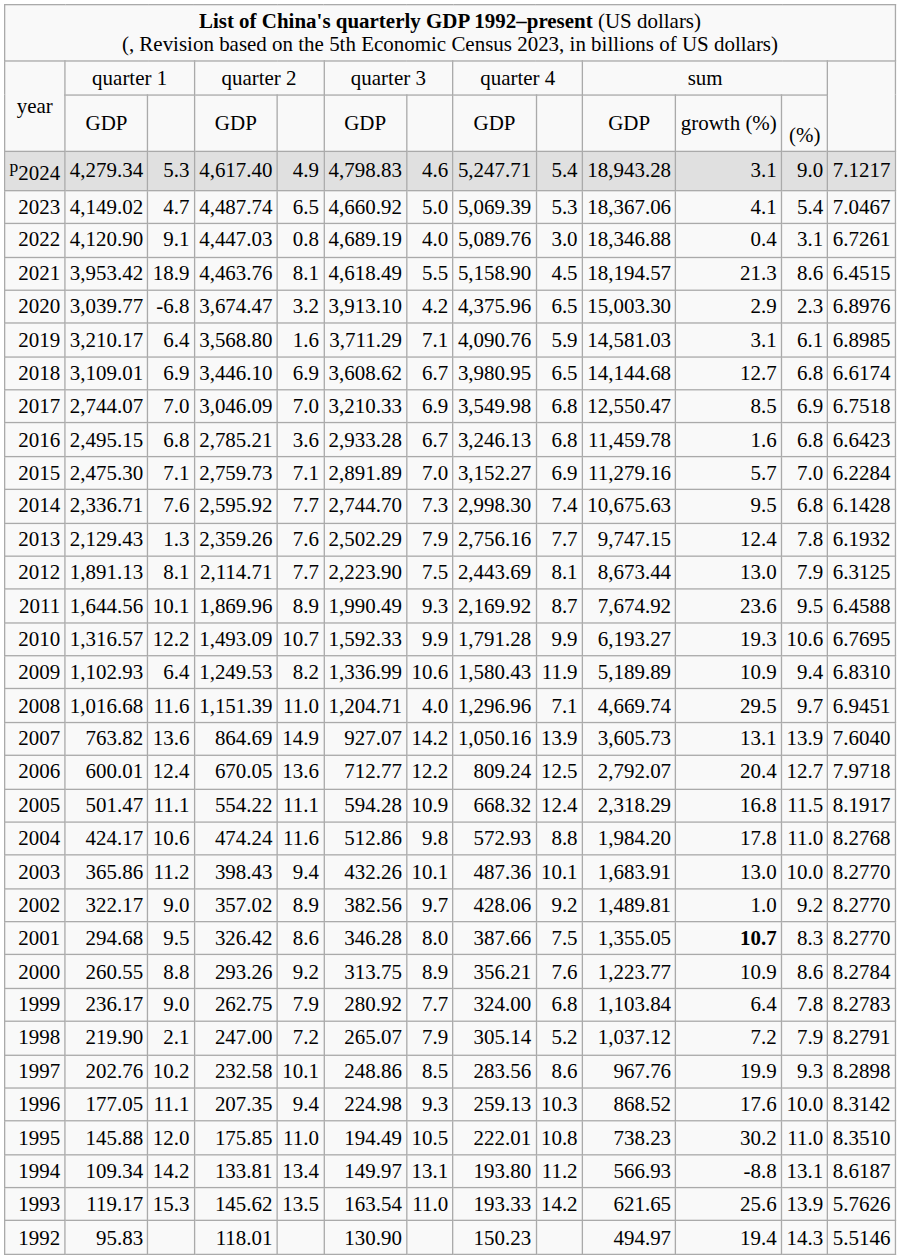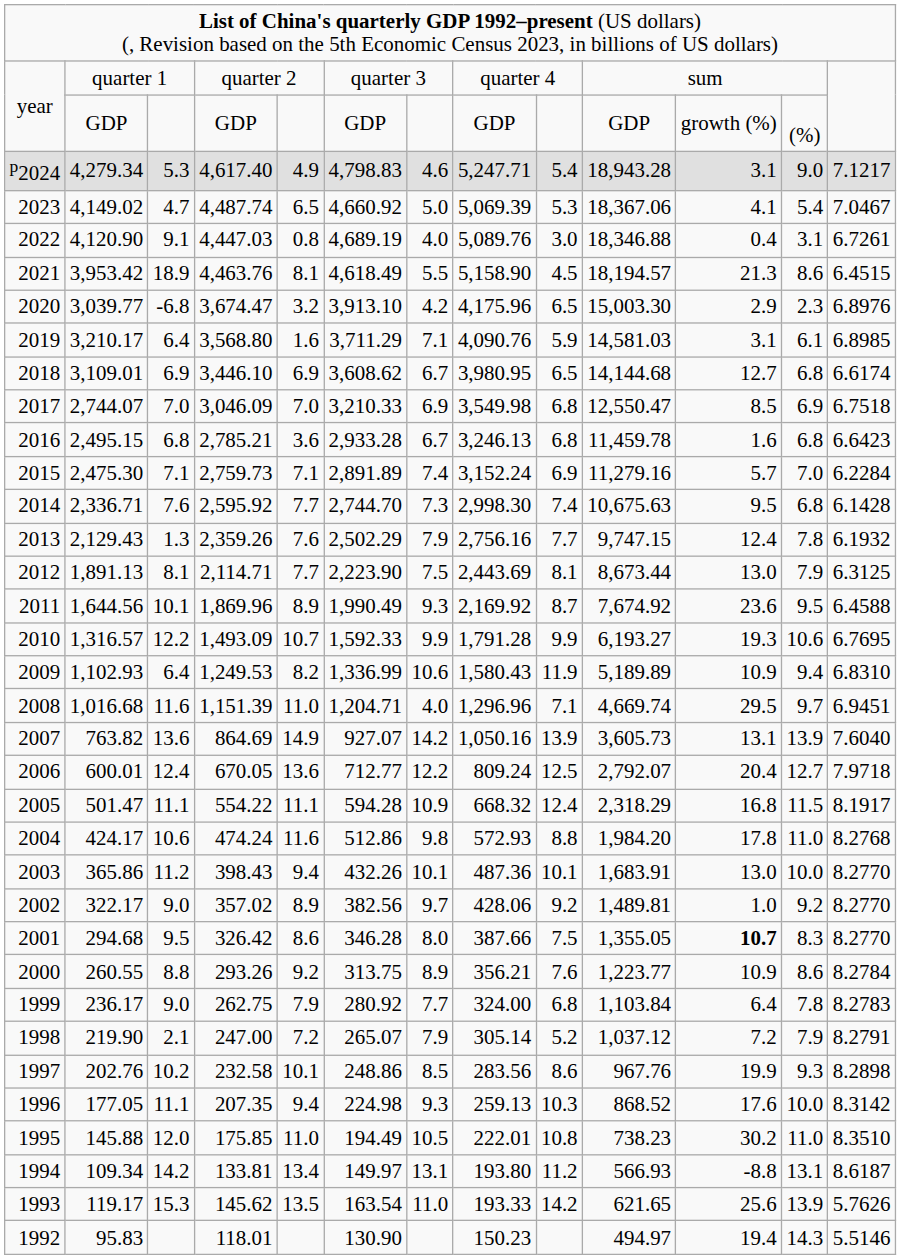 <table class=wikitable>
 <tr align=center>
 <td colspan=13><strong>List of China's quarterly  GDP 1992–present</strong> (US dollars)<br>(, Revision based on the 5th Economic Census 2023, in billions of US dollars)</td>
 </tr>
 <tr style="vertical-align:middle; text-align:center;">
 <td rowspan=2>year</td>
 <td colspan=2>quarter 1</td>
 <td colspan=2>quarter 2</td>
 <td colspan=2>quarter 3</td>
 <td colspan=2>quarter 4</td>
 <td colspan=3>sum</td>
 <td rowspan=2></td>
 </tr>
 <tr align=center>
 <td>GDP</td>
 <td><br></td>
 <td>GDP</td>
 <td><br></td>
 <td>GDP</td>
 <td><br></td>
 <td>GDP</td>
 <td><br></td>
 <td>GDP</td>
 <td>growth (%)<br></td>
 <td><br>(%)</td>
 </tr>
 <tr style="text-align:right; background:#e0e0e0;">
 <td><sup>p</sup>2024</td>
 <td>4,279.34</td>
 <td>5.3</td>
 <td>4,617.40</td>
 <td>4.9</td>
 <td>4,798.83</td>
 <td>4.6</td>
 <td>5,247.71</td>
 <td>5.4</td>
 <td>18,943.28</td>
 <td>3.1</td>
 <td>9.0</td>
 <td>7.1217</td>
 </tr>
 <tr align=right>
 <td>2023</td>
 <td>4,149.02</td>
 <td>4.7</td>
 <td>4,487.74</td>
 <td>6.5</td>
 <td>4,660.92</td>
 <td>5.0</td>
 <td>5,069.39</td>
 <td>5.3</td>
 <td>18,367.06</td>
 <td>4.1</td>
 <td>5.4</td>
 <td>7.0467</td>
 </tr>
 <tr align=right>
 <td>2022</td>
 <td>4,120.90</td>
 <td>9.1</td>
 <td>4,447.03</td>
 <td>0.8</td>
 <td>4,689.19</td>
 <td>4.0</td>
 <td>5,089.76</td>
 <td>3.0</td>
 <td>18,346.88</td>
 <td>0.4</td>
 <td>3.1</td>
 <td>6.7261</td>
 </tr>
 <tr align=right>
 <td>2021</td>
 <td>3,953.42</td>
 <td>18.9</td>
 <td>4,463.76</td>
 <td>8.1</td>
 <td>4,618.49</td>
 <td>5.5</td>
 <td>5,158.90</td>
 <td>4.5</td>
 <td>18,194.57</td>
 <td>21.3</td>
 <td>8.6</td>
 <td>6.4515</td>
 </tr>
 <tr align=right>
 <td>2020</td>
 <td>3,039.77</td>
 <td>-6.8</td>
 <td>3,674.47</td>
 <td>3.2</td>
 <td>3,913.10</td>
 <td>4.2</td>
-<td>4,375.96</td>
+<td>4,175.96</td>
 <td>6.5</td>
 <td>15,003.30</td>
 <td>2.9</td>
 <td>2.3</td>
 <td>6.8976</td>
 </tr>
 <tr align=right>
 <td>2019</td>
 <td>3,210.17</td>
 <td>6.4</td>
 <td>3,568.80</td>
 <td>1.6</td>
 <td>3,711.29</td>
 <td>7.1</td>
 <td>4,090.76</td>
 <td>5.9</td>
 <td>14,581.03</td>
 <td>3.1</td>
 <td>6.1</td>
 <td>6.8985</td>
 </tr>
 <tr align=right>
 <td>2018</td>
 <td>3,109.01</td>
 <td>6.9</td>
 <td>3,446.10</td>
 <td>6.9</td>
 <td>3,608.62</td>
 <td>6.7</td>
 <td>3,980.95</td>
 <td>6.5</td>
 <td>14,144.68</td>
 <td>12.7</td>
 <td>6.8</td>
 <td>6.6174</td>
 </tr>
 <tr align=right>
 <td>2017</td>
 <td>2,744.07</td>
 <td>7.0</td>
 <td>3,046.09</td>
 <td>7.0</td>
 <td>3,210.33</td>
 <td>6.9</td>
 <td>3,549.98</td>
 <td>6.8</td>
 <td>12,550.47</td>
 <td>8.5</td>
 <td>6.9</td>
 <td>6.7518</td>
 </tr>
 <tr align=right>
 <td>2016</td>
 <td>2,495.15</td>
 <td>6.8</td>
 <td>2,785.21</td>
 <td>3.6</td>
 <td>2,933.28</td>
 <td>6.7</td>
 <td>3,246.13</td>
 <td>6.8</td>
 <td>11,459.78</td>
 <td>1.6</td>
 <td>6.8</td>
 <td>6.6423</td>
 </tr>
 <tr align=right>
 <td>2015</td>
 <td>2,475.30</td>
 <td>7.1</td>
 <td>2,759.73</td>
 <td>7.1</td>
 <td>2,891.89</td>
-<td>7.0</td>
-<td>3,152.27</td>
+<td>7.4</td>
+<td>3,152.24</td>
 <td>6.9</td>
 <td>11,279.16</td>
 <td>5.7</td>
 <td>7.0</td>
 <td>6.2284</td>
 </tr>
 <tr align=right>
 <td>2014</td>
 <td>2,336.71</td>
 <td>7.6</td>
 <td>2,595.92</td>
 <td>7.7</td>
 <td>2,744.70</td>
 <td>7.3</td>
 <td>2,998.30</td>
 <td>7.4</td>
 <td>10,675.63</td>
 <td>9.5</td>
 <td>6.8</td>
 <td>6.1428</td>
 </tr>
 <tr align=right>
 <td>2013</td>
 <td>2,129.43</td>
 <td>1.3</td>
 <td>2,359.26</td>
 <td>7.6</td>
 <td>2,502.29</td>
 <td>7.9</td>
 <td>2,756.16</td>
 <td>7.7</td>
 <td>9,747.15</td>
 <td>12.4</td>
 <td>7.8</td>
 <td>6.1932</td>
 </tr>
 <tr align=right>
 <td>2012</td>
 <td>1,891.13</td>
 <td>8.1</td>
 <td>2,114.71</td>
 <td>7.7</td>
 <td>2,223.90</td>
 <td>7.5</td>
 <td>2,443.69</td>
 <td>8.1</td>
 <td>8,673.44</td>
 <td>13.0</td>
 <td>7.9</td>
 <td>6.3125</td>
 </tr>
 <tr align=right>
 <td>2011</td>
 <td>1,644.56</td>
 <td>10.1</td>
 <td>1,869.96</td>
 <td>8.9</td>
 <td>1,990.49</td>
 <td>9.3</td>
 <td>2,169.92</td>
 <td>8.7</td>
 <td>7,674.92</td>
 <td>23.6</td>
 <td>9.5</td>
 <td>6.4588</td>
 </tr>
 <tr align=right>
 <td>2010</td>
 <td>1,316.57</td>
 <td>12.2</td>
 <td>1,493.09</td>
 <td>10.7</td>
 <td>1,592.33</td>
 <td>9.9</td>
 <td>1,791.28</td>
 <td>9.9</td>
 <td>6,193.27</td>
 <td>19.3</td>
 <td>10.6</td>
 <td>6.7695</td>
 </tr>
 <tr align=right>
 <td>2009</td>
 <td>1,102.93</td>
 <td>6.4</td>
 <td>1,249.53</td>
 <td>8.2</td>
 <td>1,336.99</td>
 <td>10.6</td>
 <td>1,580.43</td>
 <td>11.9</td>
 <td>5,189.89</td>
 <td>10.9</td>
 <td>9.4</td>
 <td>6.8310</td>
 </tr>
 <tr align=right>
 <td>2008</td>
 <td>1,016.68</td>
 <td>11.6</td>
 <td>1,151.39</td>
 <td>11.0</td>
 <td>1,204.71</td>
 <td>4.0</td>
 <td>1,296.96</td>
 <td>7.1</td>
 <td>4,669.74</td>
 <td>29.5</td>
 <td>9.7</td>
 <td>6.9451</td>
 </tr>
 <tr align=right>
 <td>2007</td>
 <td>763.82</td>
 <td>13.6</td>
 <td>864.69</td>
 <td>14.9</td>
 <td>927.07</td>
 <td>14.2</td>
 <td>1,050.16</td>
 <td>13.9</td>
 <td>3,605.73</td>
 <td>13.1</td>
 <td>13.9</td>
 <td>7.6040</td>
 </tr>
 <tr align=right>
 <td>2006</td>
 <td>600.01</td>
 <td>12.4</td>
 <td>670.05</td>
 <td>13.6</td>
 <td>712.77</td>
 <td>12.2</td>
 <td>809.24</td>
 <td>12.5</td>
 <td>2,792.07</td>
 <td>20.4</td>
 <td>12.7</td>
 <td>7.9718</td>
 </tr>
 <tr align=right>
 <td>2005</td>
 <td>501.47</td>
 <td>11.1</td>
 <td>554.22</td>
 <td>11.1</td>
 <td>594.28</td>
 <td>10.9</td>
 <td>668.32</td>
 <td>12.4</td>
 <td>2,318.29</td>
 <td>16.8</td>
 <td>11.5</td>
 <td>8.1917</td>
 </tr>
 <tr align=right>
 <td>2004</td>
 <td>424.17</td>
 <td>10.6</td>
 <td>474.24</td>
 <td>11.6</td>
 <td>512.86</td>
 <td>9.8</td>
 <td>572.93</td>
 <td>8.8</td>
 <td>1,984.20</td>
 <td>17.8</td>
 <td>11.0</td>
 <td>8.2768</td>
 </tr>
 <tr align=right>
 <td>2003</td>
 <td>365.86</td>
 <td>11.2</td>
 <td>398.43</td>
 <td>9.4</td>
 <td>432.26</td>
 <td>10.1</td>
 <td>487.36</td>
 <td>10.1</td>
 <td>1,683.91</td>
 <td>13.0</td>
 <td>10.0</td>
 <td>8.2770</td>
 </tr>
 <tr align=right>
 <td>2002</td>
 <td>322.17</td>
 <td>9.0</td>
 <td>357.02</td>
 <td>8.9</td>
 <td>382.56</td>
 <td>9.7</td>
 <td>428.06</td>
 <td>9.2</td>
 <td>1,489.81</td>
 <td>1.0</td>
 <td>9.2</td>
 <td>8.2770</td>
 </tr>
 <tr align=right>
 <td>2001</td>
 <td>294.68</td>
 <td>9.5</td>
 <td>326.42</td>
 <td>8.6</td>
 <td>346.28</td>
 <td>8.0</td>
 <td>387.66</td>
 <td>7.5</td>
 <td>1,355.05</td>
 <td><strong>10.7</strong></td>
 <td>8.3</td>
 <td>8.2770</td>
 </tr>
 <tr align=right>
 <td>2000</td>
 <td>260.55</td>
 <td>8.8</td>
 <td>293.26</td>
 <td>9.2</td>
 <td>313.75</td>
 <td>8.9</td>
 <td>356.21</td>
 <td>7.6</td>
 <td>1,223.77</td>
 <td>10.9</td>
 <td>8.6</td>
 <td>8.2784</td>
 </tr>
 <tr align=right>
 <td>1999</td>
 <td>236.17</td>
 <td>9.0</td>
 <td>262.75</td>
 <td>7.9</td>
 <td>280.92</td>
 <td>7.7</td>
 <td>324.00</td>
 <td>6.8</td>
 <td>1,103.84</td>
 <td>6.4</td>
 <td>7.8</td>
 <td>8.2783</td>
 </tr>
 <tr align=right>
 <td>1998</td>
 <td>219.90</td>
 <td>2.1</td>
 <td>247.00</td>
 <td>7.2</td>
 <td>265.07</td>
 <td>7.9</td>
 <td>305.14</td>
 <td>5.2</td>
 <td>1,037.12</td>
 <td>7.2</td>
 <td>7.9</td>
 <td>8.2791</td>
 </tr>
 <tr align=right>
 <td>1997</td>
 <td>202.76</td>
 <td>10.2</td>
 <td>232.58</td>
 <td>10.1</td>
 <td>248.86</td>
 <td>8.5</td>
 <td>283.56</td>
 <td>8.6</td>
 <td>967.76</td>
 <td>19.9</td>
 <td>9.3</td>
 <td>8.2898</td>
 </tr>
 <tr align=right>
 <td>1996</td>
 <td>177.05</td>
 <td>11.1</td>
 <td>207.35</td>
 <td>9.4</td>
 <td>224.98</td>
 <td>9.3</td>
 <td>259.13</td>
 <td>10.3</td>
 <td>868.52</td>
 <td>17.6</td>
 <td>10.0</td>
 <td>8.3142</td>
 </tr>
 <tr align=right>
 <td>1995</td>
 <td>145.88</td>
 <td>12.0</td>
 <td>175.85</td>
 <td>11.0</td>
 <td>194.49</td>
 <td>10.5</td>
 <td>222.01</td>
 <td>10.8</td>
 <td>738.23</td>
 <td>30.2</td>
 <td>11.0</td>
 <td>8.3510</td>
 </tr>
 <tr align=right>
 <td>1994</td>
 <td>109.34</td>
 <td>14.2</td>
 <td>133.81</td>
 <td>13.4</td>
 <td>149.97</td>
 <td>13.1</td>
 <td>193.80</td>
 <td>11.2</td>
 <td>566.93</td>
 <td>-8.8</td>
 <td>13.1</td>
 <td>8.6187</td>
 </tr>
 <tr align=right>
 <td>1993</td>
 <td>119.17</td>
 <td>15.3</td>
 <td>145.62</td>
 <td>13.5</td>
 <td>163.54</td>
 <td>11.0</td>
 <td>193.33</td>
 <td>14.2</td>
 <td>621.65</td>
 <td>25.6</td>
 <td>13.9</td>
 <td>5.7626</td>
 </tr>
 <tr align=right>
 <td>1992</td>
 <td>95.83</td>
 <td></td>
 <td>118.01</td>
 <td></td>
 <td>130.90</td>
 <td></td>
 <td>150.23</td>
 <td></td>
 <td>494.97</td>
 <td>19.4</td>
 <td>14.3</td>
 <td>5.5146</td>
 </tr>
 </table>
